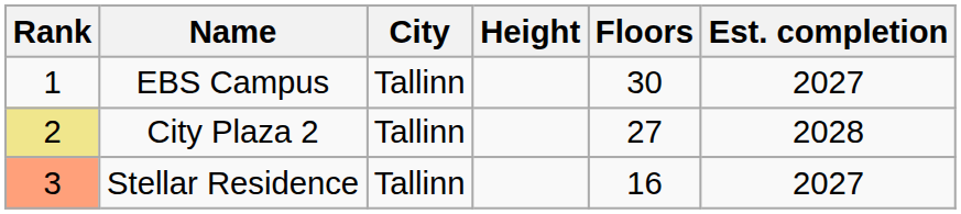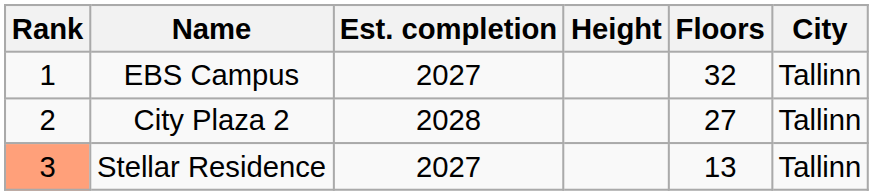 <table style="font-size: 90%; text-align: center;" class="wikitable sortable">
 <tr>
 <th>Rank</th>
 <th>Name</th>
-<th>City</th>
+<th>Est. completion</th>
 <th>Height</th>
 <th>Floors</th>
-<th>Est. completion</th>
+<th>City</th>
 </tr>
 <tr>
 <td>1</td>
 <td>EBS Campus</td>
+<td>2027</td>
+<td></td>
+<td>32</td>
 <td>Tallinn</td>
-<td></td>
-<td>30</td>
-<td>2027</td>
 </tr>
 <tr>
-<td style="background: khaki;">2</td>
+<td>2</td>
 <td>City Plaza 2</td>
-<td>Tallinn</td>
+<td>2028</td>
 <td></td>
 <td>27</td>
-<td>2028</td>
+<td>Tallinn</td>
 </tr>
 <tr>
 <td style="background: lightsalmon;">3</td>
 <td>Stellar Residence</td>
+<td>2027</td>
+<td></td>
+<td>13</td>
 <td>Tallinn</td>
-<td></td>
-<td>16</td>
-<td>2027</td>
 </tr>
 </table>
